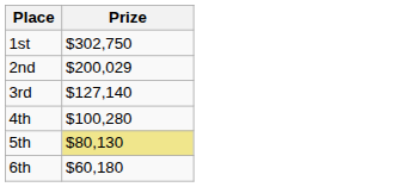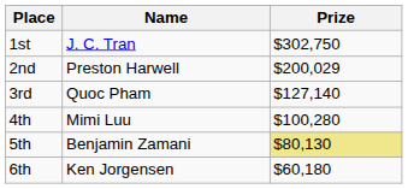 <table class="wikitable">
 <tr>
 <th style="width:50px;">Place</th>
+<th style="width:200px;">Name</th>
 <th style="width:125px;">Prize</th>
 </tr>
 <tr>
 <td>1st</td>
+<td> <a href='#'>J. C. Tran</a></td>
 <td>$302,750</td>
 </tr>
 <tr>
 <td>2nd</td>
+<td> Preston Harwell</td>
 <td>$200,029</td>
 </tr>
 <tr>
 <td>3rd</td>
+<td> Quoc Pham</td>
 <td>$127,140</td>
 </tr>
 <tr>
 <td>4th</td>
+<td> Mimi Luu</td>
 <td>$100,280</td>
 </tr>
 <tr>
 <td>5th</td>
+<td> Benjamin Zamani</td>
 <td style="background: khaki;">$80,130</td>
 </tr>
 <tr>
 <td>6th</td>
+<td> Ken Jorgensen</td>
 <td>$60,180</td>
 </tr>
 </table>
